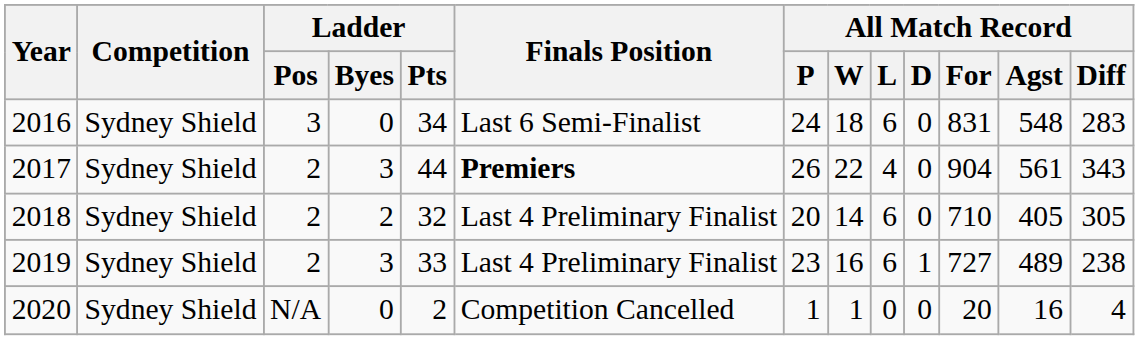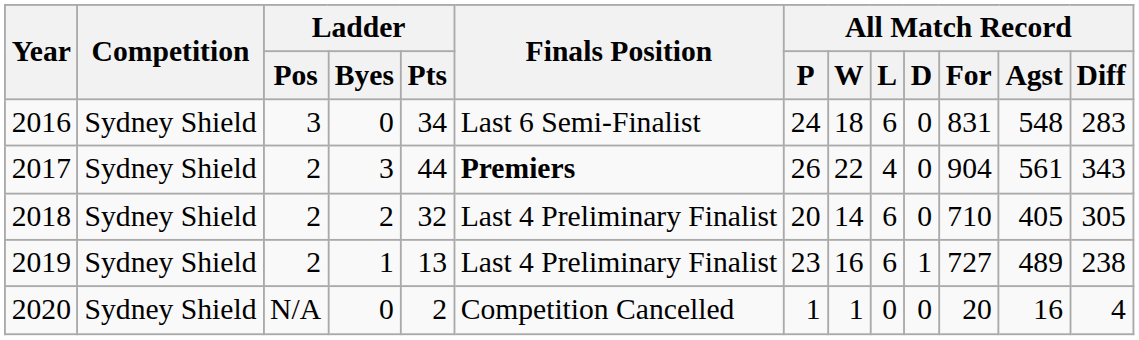 <table class="wikitable" width="auto" style="text-align: right">
 <tr>
 <th rowspan=2>Year</th>
 <th rowspan=2>Competition</th>
 <th colspan=3>Ladder</th>
 <th rowspan=2>Finals Position</th>
 <th colspan=7>All Match Record</th>
 </tr>
 <tr>
 <th>Pos</th>
 <th>Byes</th>
 <th>Pts</th>
 <th>P</th>
 <th>W</th>
 <th>L</th>
 <th>D</th>
 <th>For</th>
 <th>Agst</th>
 <th>Diff</th>
 </tr>
 <tr>
 <td>2016</td>
 <td align=center>Sydney Shield</td>
 <td>3</td>
 <td>0</td>
 <td>34</td>
 <td align=left>Last 6 Semi-Finalist</td>
 <td>24</td>
 <td>18</td>
 <td>6</td>
 <td>0</td>
 <td>831</td>
 <td>548</td>
 <td>283</td>
 </tr>
 <tr>
 <td>2017</td>
 <td align=center>Sydney Shield</td>
 <td>2</td>
 <td>3</td>
 <td>44</td>
 <td align=left><strong>Premiers</strong></td>
 <td>26</td>
 <td>22</td>
 <td>4</td>
 <td>0</td>
 <td>904</td>
 <td>561</td>
 <td>343</td>
 </tr>
 <tr>
 <td>2018</td>
 <td align=center>Sydney Shield</td>
 <td>2</td>
 <td>2</td>
 <td>32</td>
 <td align=left>Last 4 Preliminary Finalist</td>
 <td>20</td>
 <td>14</td>
 <td>6</td>
 <td>0</td>
 <td>710</td>
 <td>405</td>
 <td>305</td>
 </tr>
 <tr>
 <td>2019</td>
 <td align=center>Sydney Shield</td>
 <td>2</td>
-<td>3</td>
-<td>33</td>
+<td>1</td>
+<td>13</td>
 <td align=left>Last 4 Preliminary Finalist</td>
 <td>23</td>
 <td>16</td>
 <td>6</td>
 <td>1</td>
 <td>727</td>
 <td>489</td>
 <td>238</td>
 </tr>
 <tr>
 <td>2020</td>
 <td align=center>Sydney Shield</td>
 <td>N/A</td>
 <td>0</td>
 <td>2</td>
 <td align=left>Competition Cancelled</td>
 <td>1</td>
 <td>1</td>
 <td>0</td>
 <td>0</td>
 <td>20</td>
 <td>16</td>
 <td>4</td>
 </tr>
 </table>
